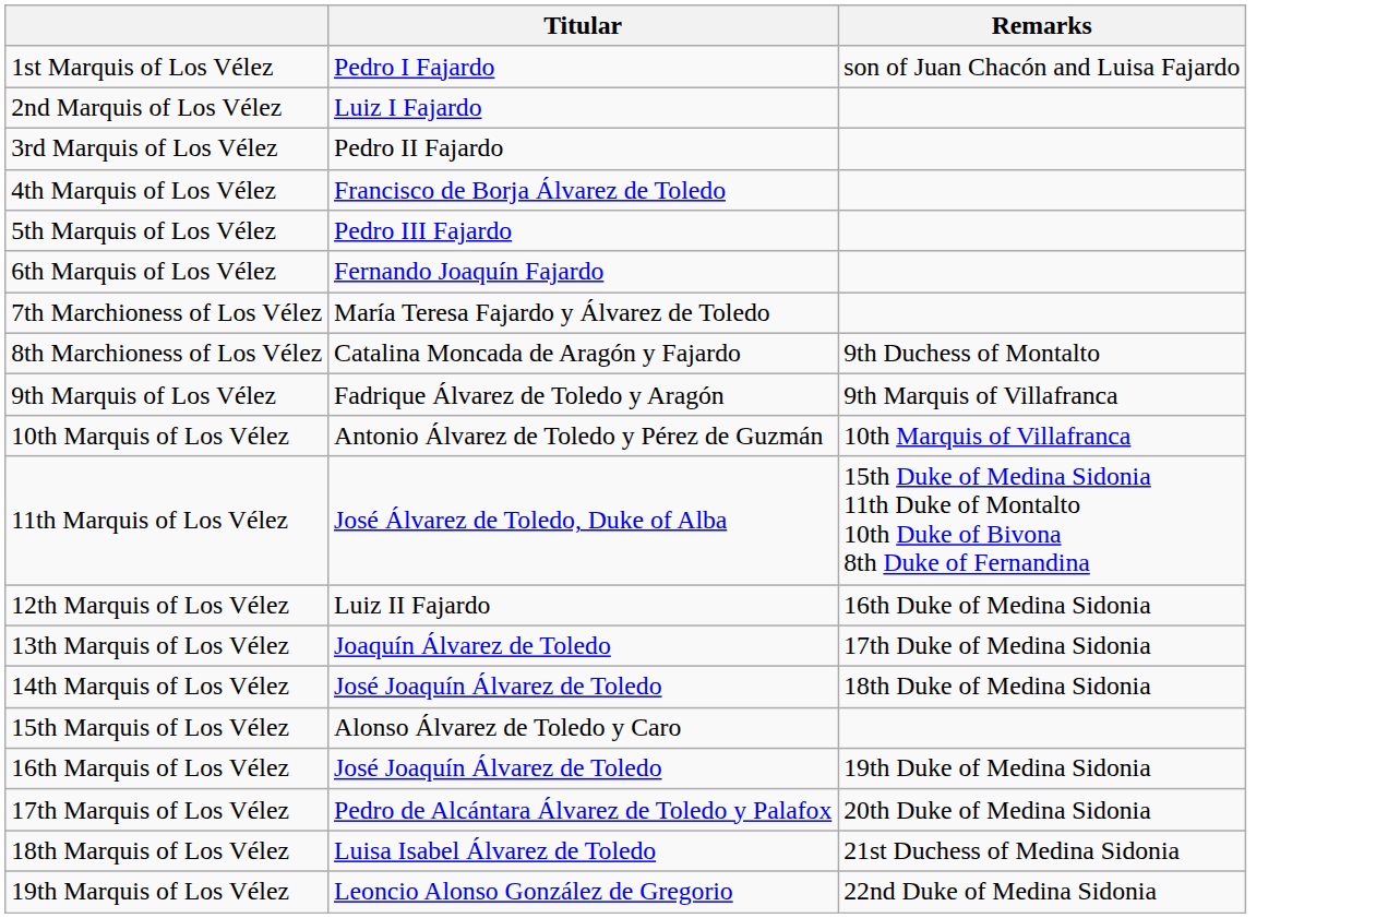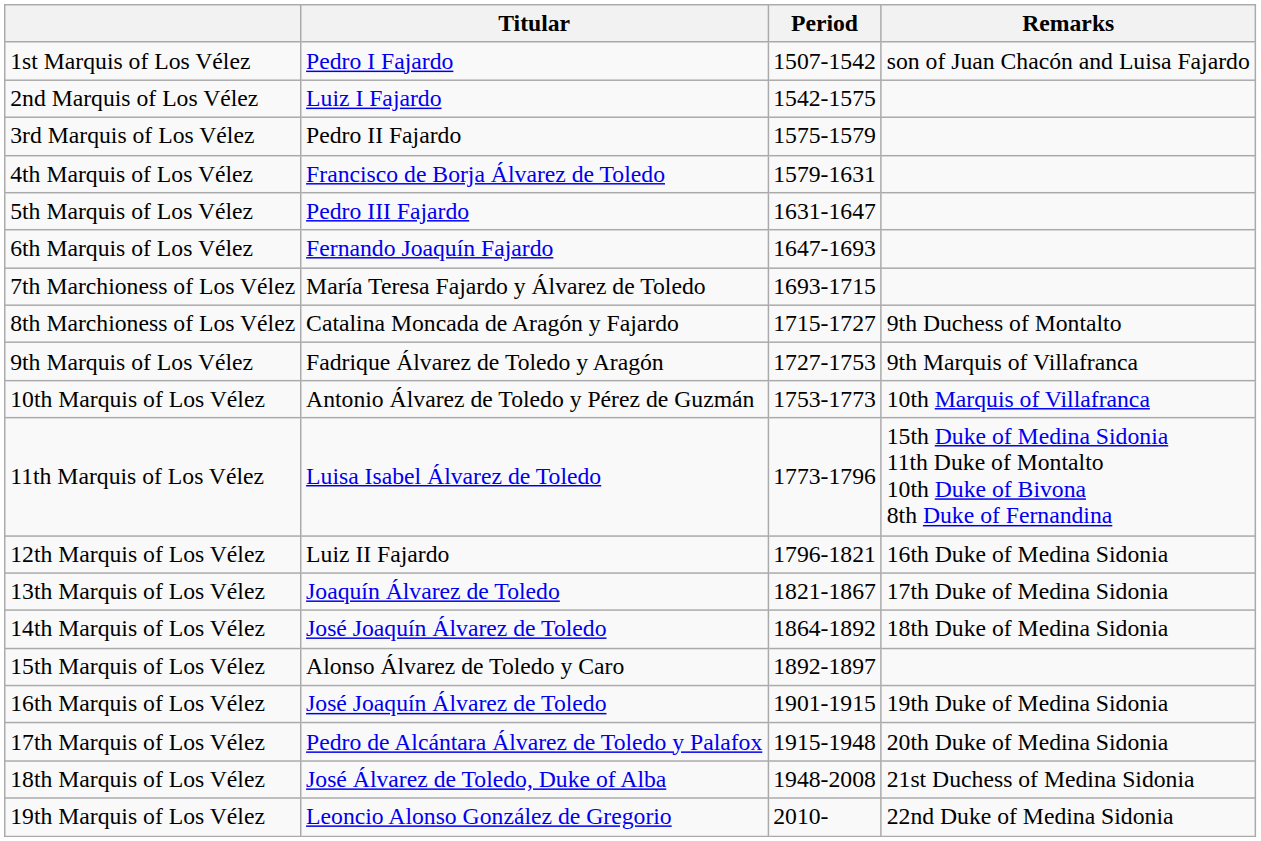 <table class="wikitable sortable">
 <tr>
 <th></th>
 <th>Titular</th>
+<th>Period</th>
 <th>Remarks</th>
 </tr>
 <tr>
 <td>1st Marquis of Los Vélez</td>
 <td><a href='#'>Pedro I Fajardo</a></td>
+<td>1507-1542</td>
 <td>son of Juan Chacón and Luisa Fajardo</td>
 </tr>
 <tr>
 <td>2nd Marquis of Los Vélez</td>
 <td><a href='#'>Luiz I Fajardo</a></td>
+<td>1542-1575</td>
 <td></td>
 </tr>
 <tr>
 <td>3rd Marquis of Los Vélez</td>
 <td>Pedro II Fajardo</td>
+<td>1575-1579</td>
 <td></td>
 </tr>
 <tr>
 <td>4th Marquis of Los Vélez</td>
 <td><a href='#'>Francisco de Borja Álvarez de Toledo</a></td>
+<td>1579-1631</td>
 <td></td>
 </tr>
 <tr>
 <td>5th Marquis of Los Vélez</td>
 <td><a href='#'>Pedro III Fajardo</a></td>
+<td>1631-1647</td>
 <td></td>
 </tr>
 <tr>
 <td>6th Marquis of Los Vélez</td>
 <td><a href='#'>Fernando Joaquín Fajardo</a></td>
+<td>1647-1693</td>
 <td></td>
 </tr>
 <tr>
 <td>7th Marchioness of Los Vélez</td>
 <td>María Teresa Fajardo y Álvarez de Toledo</td>
+<td>1693-1715</td>
 <td></td>
 </tr>
 <tr>
 <td>8th Marchioness of Los Vélez</td>
 <td>Catalina Moncada de Aragón y Fajardo</td>
+<td>1715-1727</td>
 <td>9th Duchess of Montalto</td>
 </tr>
 <tr>
 <td>9th Marquis of Los Vélez</td>
 <td>Fadrique Álvarez de Toledo y Aragón</td>
+<td>1727-1753</td>
 <td>9th Marquis of Villafranca</td>
 </tr>
 <tr>
 <td>10th Marquis of Los Vélez</td>
 <td>Antonio Álvarez de Toledo y Pérez de Guzmán</td>
+<td>1753-1773</td>
 <td>10th <a href='#'>Marquis of Villafranca</a></td>
 </tr>
 <tr>
 <td>11th Marquis of Los Vélez</td>
-<td><a href='#'>José Álvarez de Toledo, Duke of Alba</a></td>
+<td><a href='#'>Luisa Isabel Álvarez de Toledo</a></td>
+<td>1773-1796</td>
 <td>15th <a href='#'>Duke of Medina Sidonia</a><br>11th Duke of Montalto<br>10th <a href='#'>Duke of Bivona</a><br> 8th <a href='#'>Duke of Fernandina</a></td>
 </tr>
 <tr>
 <td>12th Marquis of Los Vélez</td>
 <td>Luiz II Fajardo</td>
+<td>1796-1821</td>
 <td>16th Duke of Medina Sidonia</td>
 </tr>
 <tr>
 <td>13th Marquis of Los Vélez</td>
 <td><a href='#'>Joaquín Álvarez de Toledo</a></td>
+<td>1821-1867</td>
 <td>17th Duke of Medina Sidonia</td>
 </tr>
 <tr>
 <td>14th Marquis of Los Vélez</td>
 <td><a href='#'>José Joaquín Álvarez de Toledo</a></td>
+<td>1864-1892</td>
 <td>18th Duke of Medina Sidonia</td>
 </tr>
 <tr>
 <td>15th Marquis of Los Vélez</td>
 <td>Alonso Álvarez de Toledo y Caro</td>
+<td>1892-1897</td>
 <td></td>
 </tr>
 <tr>
 <td>16th Marquis of Los Vélez</td>
 <td><a href='#'>José Joaquín Álvarez de Toledo</a></td>
+<td>1901-1915</td>
 <td>19th Duke of Medina Sidonia</td>
 </tr>
 <tr>
 <td>17th Marquis of Los Vélez</td>
 <td><a href='#'>Pedro de Alcántara Álvarez de Toledo y Palafox</a></td>
+<td>1915-1948</td>
 <td>20th Duke of Medina Sidonia</td>
 </tr>
 <tr>
 <td>18th Marquis of Los Vélez</td>
-<td><a href='#'>Luisa Isabel Álvarez de Toledo</a></td>
+<td><a href='#'>José Álvarez de Toledo, Duke of Alba</a></td>
+<td>1948-2008</td>
 <td>21st Duchess of Medina Sidonia</td>
 </tr>
 <tr>
 <td>19th Marquis of Los Vélez</td>
 <td><a href='#'>Leoncio Alonso González de Gregorio</a></td>
+<td>2010-</td>
 <td>22nd Duke of Medina Sidonia</td>
 </tr>
 </table>
